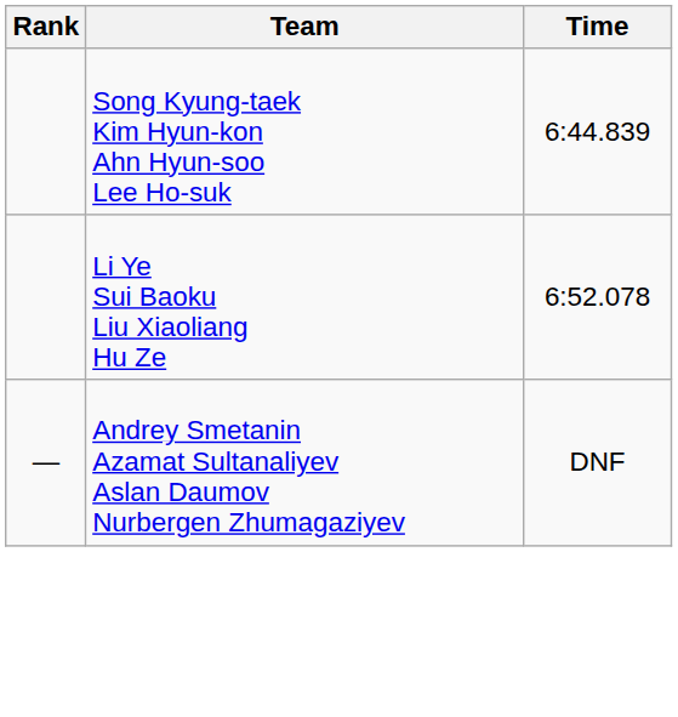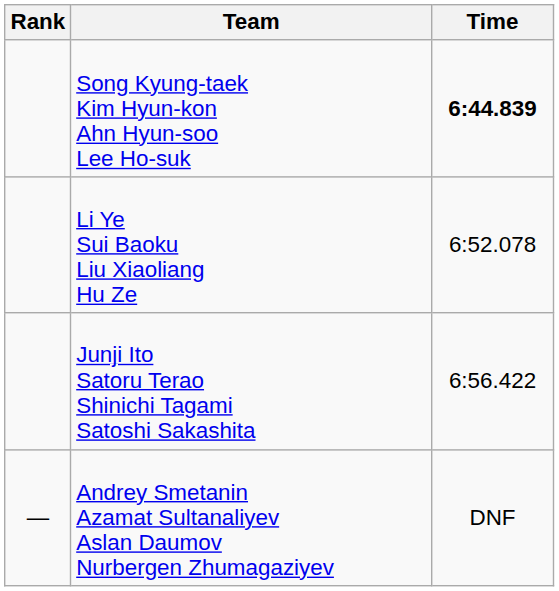 <table class=wikitable style="text-align:center">
 <tr>
 <th width=40>Rank</th>
 <th width=250>Team</th>
 <th width=80>Time</th>
 </tr>
 <tr>
 <td></td>
 <td align=left><br><a href='#'>Song Kyung-taek</a><br><a href='#'>Kim Hyun-kon</a><br><a href='#'>Ahn Hyun-soo</a><br><a href='#'>Lee Ho-suk</a></td>
-<td>6:44.839</td>
+<td><strong>6:44.839</strong></td>
 </tr>
 <tr>
 <td></td>
 <td align=left><br><a href='#'>Li Ye</a><br><a href='#'>Sui Baoku</a><br><a href='#'>Liu Xiaoliang</a><br><a href='#'>Hu Ze</a></td>
 <td>6:52.078</td>
 </tr>
 <tr>
+<td></td>
+<td align=left><br><a href='#'>Junji Ito</a><br><a href='#'>Satoru Terao</a><br><a href='#'>Shinichi Tagami</a><br><a href='#'>Satoshi Sakashita</a></td>
+<td>6:56.422</td>
+</tr>
+<tr>
 <td>—</td>
 <td align=left><br><a href='#'>Andrey Smetanin</a><br><a href='#'>Azamat Sultanaliyev</a><br><a href='#'>Aslan Daumov</a><br><a href='#'>Nurbergen Zhumagaziyev</a></td>
 <td>DNF</td>
 </tr>
 </table>
